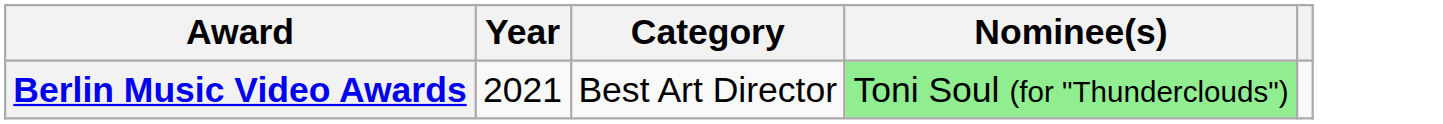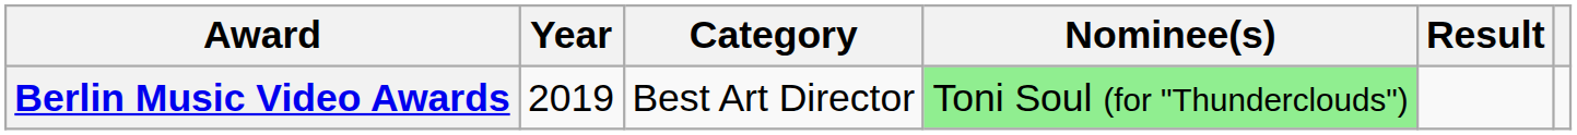 <table class="wikitable plainrowheaders">
 <tr>
 <th scope=col>Award</th>
 <th scope=col>Year</th>
 <th scope=col>Category</th>
 <th scope=col>Nominee(s)</th>
+<th scope=col>Result</th>
 <th scope=col></th>
 </tr>
 <tr>
 <th scope=row><a href='#'>Berlin Music Video Awards</a></th>
-<td>2021</td>
+<td>2019</td>
 <td>Best Art Director</td>
 <td style="background: lightgreen;">Toni Soul <small>(for "Thunderclouds")</small></td>
 <td></td>
+<td></td>
 </tr>
 </table>
